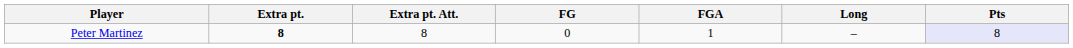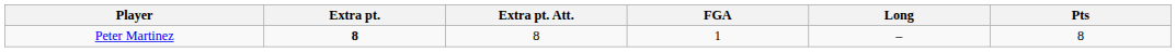 <table class="wikitable sortable">
 <tr>
 <th bgcolor="#DDDDFF" width="10%">Player</th>
 <th bgcolor="#DDDDFF" width="7%">Extra pt.</th>
 <th bgcolor="#DDDDFF" width="7%">Extra pt. Att.</th>
-<th bgcolor="#DDDDFF" width="7%">FG</th>
 <th bgcolor="#DDDDFF" width="7%">FGA</th>
 <th bgcolor="#DDDDFF" width="7%">Long</th>
 <th bgcolor="#DDDDFF" width="7%">Pts</th>
 </tr>
 <tr align="center">
 <td><a href='#'>Peter Martinez</a></td>
 <td><strong>8</strong></td>
 <td>8</td>
-<td>0</td>
 <td>1</td>
 <td>–</td>
-<td style="background: lavender;">8</td>
+<td>8</td>
 </tr>
 </table>
